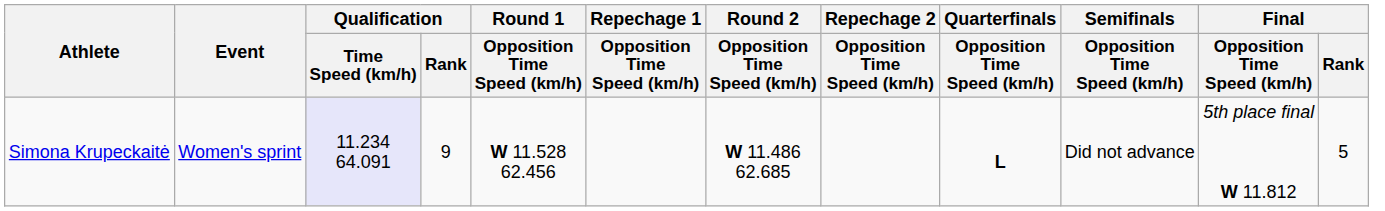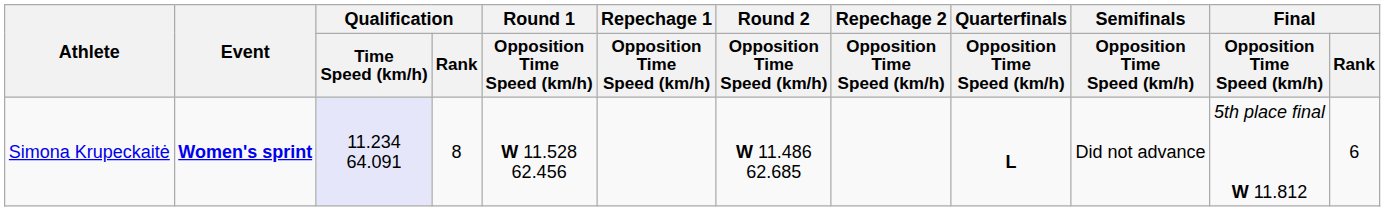 <table class="wikitable" style="font-size:90%">
 <tr>
 <th rowspan="2">Athlete</th>
 <th rowspan="2">Event</th>
 <th colspan=2>Qualification</th>
 <th>Round 1</th>
 <th>Repechage 1</th>
 <th>Round 2</th>
 <th>Repechage 2</th>
 <th>Quarterfinals</th>
 <th>Semifinals</th>
 <th colspan=2>Final</th>
 </tr>
 <tr style="font-size:95%">
 <th>Time<br>Speed (km/h)</th>
 <th>Rank</th>
 <th>Opposition<br>Time<br>Speed (km/h)</th>
 <th>Opposition<br>Time<br>Speed (km/h)</th>
 <th>Opposition<br>Time<br>Speed (km/h)</th>
 <th>Opposition<br>Time<br>Speed (km/h)</th>
 <th>Opposition<br>Time<br>Speed (km/h)</th>
 <th>Opposition<br>Time<br>Speed (km/h)</th>
 <th>Opposition<br>Time<br>Speed (km/h)</th>
 <th>Rank</th>
 </tr>
 <tr align=center>
 <td align=left><a href='#'>Simona Krupeckaitė</a></td>
-<td align=left><a href='#'>Women's sprint</a></td>
+<td align=left><strong><a href='#'>Women's sprint</a></strong></td>
 <td style="background: lavender;">11.234<br>64.091</td>
-<td>9</td>
+<td>8</td>
 <td><br><strong>W</strong> 11.528<br>62.456</td>
 <td></td>
 <td><br><strong>W</strong> 11.486<br>62.685</td>
 <td></td>
 <td><br><strong>L</strong></td>
 <td>Did not advance</td>
 <td><em>5th place final</em><br><br><br><br><strong>W</strong> 11.812</td>
-<td>5</td>
+<td>6</td>
 </tr>
 </table>
